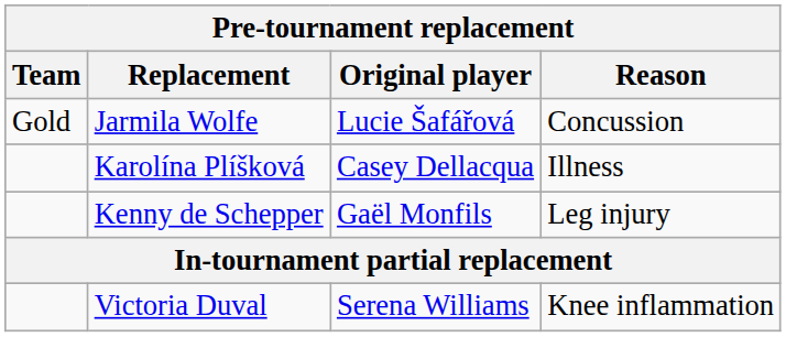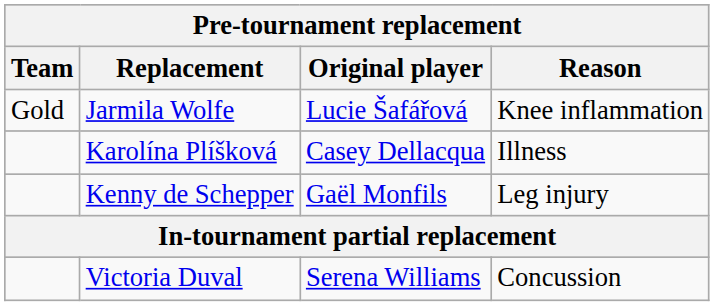 <table class="wikitable">
 <tr>
 <th colspan=4>Pre-tournament replacement</th>
 </tr>
 <tr>
 <th>Team</th>
 <th>Replacement</th>
 <th>Original player</th>
 <th>Reason</th>
 </tr>
 <tr>
 <td> <span>Gold</span></td>
 <td><a href='#'>Jarmila Wolfe</a></td>
 <td><a href='#'>Lucie Šafářová</a></td>
-<td>Concussion</td>
+<td>Knee inflammation</td>
 </tr>
 <tr>
 <td></td>
 <td><a href='#'>Karolína Plíšková</a></td>
 <td><a href='#'>Casey Dellacqua</a></td>
 <td>Illness</td>
 </tr>
 <tr>
 <td></td>
 <td><a href='#'>Kenny de Schepper</a></td>
 <td><a href='#'>Gaël Monfils</a></td>
 <td>Leg injury</td>
 </tr>
 <tr>
 <th colspan=4>In-tournament partial replacement</th>
 </tr>
 <tr>
 <td></td>
 <td><a href='#'>Victoria Duval</a></td>
 <td><a href='#'>Serena Williams</a></td>
-<td>Knee inflammation</td>
+<td>Concussion</td>
 </tr>
 </table>
